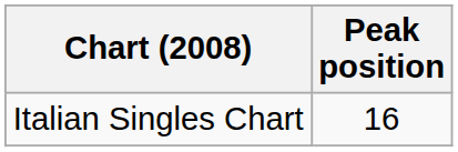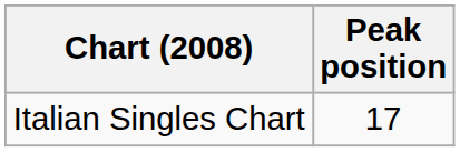 <table class="wikitable">
 <tr>
 <th align="left">Chart (2008)</th>
 <th style="text-align:center;">Peak<br>position</th>
 </tr>
 <tr>
 <td align="left">Italian Singles Chart</td>
-<td style="text-align:center;">16</td>
+<td style="text-align:center;">17</td>
 </tr>
 </table>
